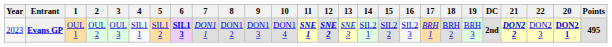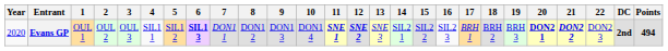 <table class="wikitable" style="text-align:center; font-size:85%">
 <tr>
 <th>Year</th>
 <th>Entrant</th>
 <th>1</th>
 <th>2</th>
 <th>3</th>
 <th>4</th>
 <th>5</th>
 <th>6</th>
 <th>7</th>
 <th>8</th>
 <th>9</th>
 <th>10</th>
 <th>11</th>
 <th>12</th>
 <th>13</th>
 <th>14</th>
 <th>15</th>
 <th>16</th>
 <th>17</th>
 <th>18</th>
 <th>19</th>
-<th>DC</th>
+<th>20</th>
 <th>21</th>
 <th>22</th>
-<th>20</th>
+<th>DC</th>
 <th>Points</th>
 </tr>
 <tr>
-<td><a href='#'>2023</a></td>
+<td><a href='#'>2020</a></td>
 <th nowrap><a href='#'>Evans GP</a></th>
 <td style="background:#FFDF9F;"><a href='#'>OUL<br>1</a><br></td>
 <td style="background:#DFFFDF;"><a href='#'>OUL<br>2</a><br></td>
 <td style="background:#DFFFDF;"><a href='#'>OUL<br>3</a><br></td>
 <td style="background:#;"><a href='#'>SIL1<br>1</a><br></td>
 <td style="background:#FFDF9F;"><a href='#'>SIL1<br>2</a><br></td>
 <td style="background:#EFCFFF;"><strong><a href='#'>SIL1<br>3</a><br></strong></td>
 <td style="background:#DFDFDF;"><em><a href='#'>DON1<br>1</a></em><br></td>
 <td style="background:#DFDFDF;"><a href='#'>DON1<br>2</a><br></td>
 <td style="background:#DFDFDF;"><a href='#'>DON1<br>3</a><br></td>
 <td style="background:#DFDFDF;"><a href='#'>DON1<br>4</a><br></td>
 <td style="background:#FFFFBF;"><strong><em><a href='#'>SNE<br>1</a></em></strong><br></td>
 <td style="background:#DFDFDF;"><strong><em><a href='#'>SNE<br>2</a></em></strong><br></td>
 <td style="background:#FFFFBF;"><em><a href='#'>SNE<br>3</a></em><br></td>
 <td style="background:#DFFFDF;"><a href='#'>SIL2<br>1</a><br></td>
 <td style="background:#DFDFDF;"><a href='#'>SIL2<br>2</a><br></td>
 <td style="background:#;"><a href='#'>SIL2<br>3</a><br></td>
 <td style="background:#FFDF9F;"><em><a href='#'>BRH<br>1</a></em><br></td>
 <td style="background:#DFDFDF;"><a href='#'>BRH<br>2</a><br></td>
 <td style="background:#DFFFDF;"><a href='#'>BRH<br>3</a><br></td>
-<th style="background:#DFDFDF">2nd</th>
+<td style="background:#FFFFBF;"><strong><a href='#'>DON2<br>1</a></strong><br></td>
 <td style="background:#FFFFBF;"><strong><em><a href='#'>DON2<br>2</a></em></strong><br></td>
 <td style="background:#FFFFBF;"><a href='#'>DON2<br>3</a><br></td>
-<td style="background:#FFFFBF;"><strong><a href='#'>DON2<br>1</a></strong><br></td>
-<th style="background:#DFDFDF">495</th>
+<th style="background:#DFDFDF">2nd</th>
+<th style="background:#DFDFDF">494</th>
 </tr>
 </table>
